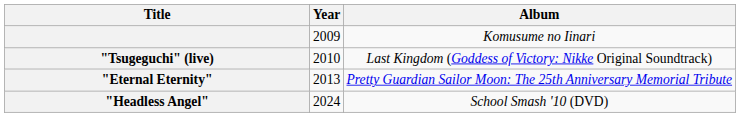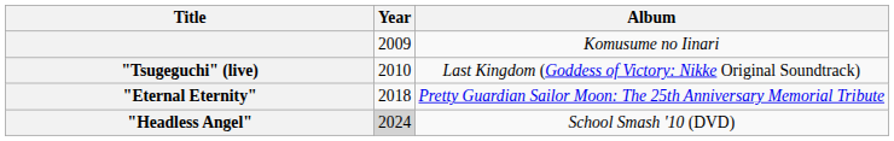 <table class="wikitable plainrowheaders" style="text-align:center;">
 <tr>
 <th scope="col" style="width:22em;">Title</th>
 <th scope="col">Year</th>
 <th scope="col">Album</th>
 </tr>
 <tr>
 <th scope="row"></th>
 <td>2009</td>
 <td><em>Komusume no Iinari</em></td>
 </tr>
 <tr>
 <th scope="row">"Tsugeguchi" (live)</th>
 <td>2010</td>
 <td><em>Last Kingdom</em> (<em><a href='#'>Goddess of Victory: Nikke</a></em> Original Soundtrack)</td>
 </tr>
 <tr>
 <th scope="row">"Eternal Eternity"</th>
-<td>2013</td>
+<td>2018</td>
 <td><em><a href='#'>Pretty Guardian Sailor Moon: The 25th Anniversary Memorial Tribute</a></em></td>
 </tr>
 <tr>
 <th scope="row">"Headless Angel"</th>
-<td>2024</td>
+<td style="background: lightgrey;">2024</td>
 <td><em>School Smash '10</em> (DVD)</td>
 </tr>
 </table>
